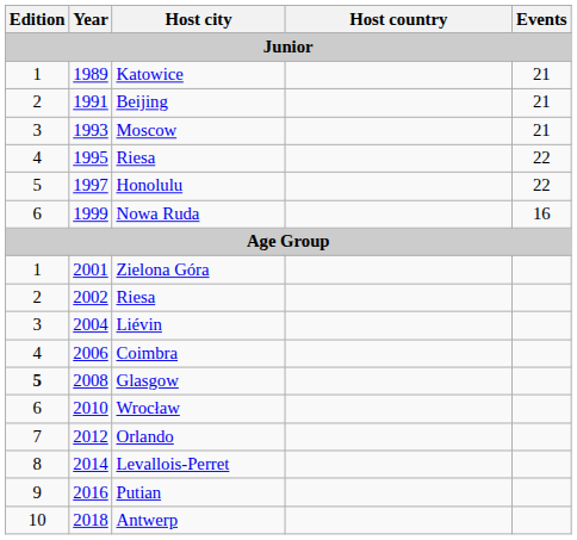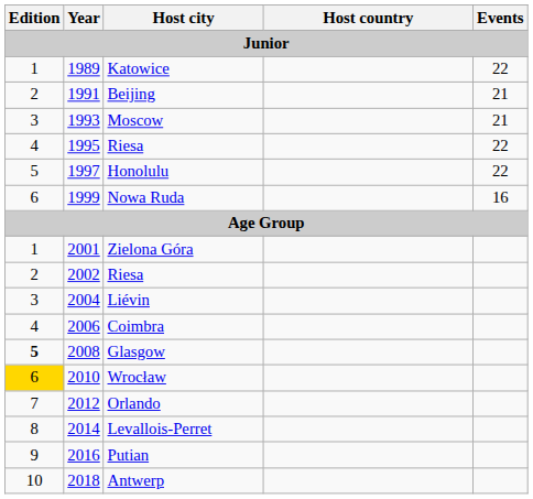 <table class="wikitable" style="font-size:100%">
 <tr>
 <th width=30>Edition</th>
 <th width=30>Year</th>
 <th width=150>Host city</th>
 <th width=200>Host country</th>
 <th width=30>Events</th>
 </tr>
 <tr>
 <td colspan="5" bgcolor="#cccccc"align=center><strong>Junior</strong></td>
 </tr>
 <tr>
 <td align=center>1</td>
 <td><a href='#'>1989</a></td>
 <td><a href='#'>Katowice</a></td>
 <td></td>
-<td align=center>21</td>
+<td align=center>22</td>
 </tr>
 <tr>
 <td align=center>2</td>
 <td><a href='#'>1991</a></td>
 <td><a href='#'>Beijing</a></td>
 <td></td>
 <td align=center>21</td>
 </tr>
 <tr>
 <td align=center>3</td>
 <td><a href='#'>1993</a></td>
 <td><a href='#'>Moscow</a></td>
 <td></td>
 <td align=center>21</td>
 </tr>
 <tr>
 <td align=center>4</td>
 <td><a href='#'>1995</a></td>
 <td><a href='#'>Riesa</a></td>
 <td></td>
 <td align=center>22</td>
 </tr>
 <tr>
 <td align=center>5</td>
 <td><a href='#'>1997</a></td>
 <td><a href='#'>Honolulu</a></td>
 <td></td>
 <td align=center>22</td>
 </tr>
 <tr>
 <td align=center>6</td>
 <td><a href='#'>1999</a></td>
 <td><a href='#'>Nowa Ruda</a></td>
 <td></td>
 <td align=center>16</td>
 </tr>
 <tr>
 <td colspan="5" bgcolor="#cccccc"align=center><strong>Age Group</strong></td>
 </tr>
 <tr>
 <td align=center>1</td>
 <td><a href='#'>2001</a></td>
 <td><a href='#'>Zielona Góra</a></td>
 <td></td>
 <td align=center></td>
 </tr>
 <tr>
 <td align=center>2</td>
 <td><a href='#'>2002</a></td>
 <td><a href='#'>Riesa</a></td>
 <td></td>
 <td align=center></td>
 </tr>
 <tr>
 <td align=center>3</td>
 <td><a href='#'>2004</a></td>
 <td><a href='#'>Liévin</a></td>
 <td></td>
 <td align=center></td>
 </tr>
 <tr>
 <td align=center>4</td>
 <td><a href='#'>2006</a></td>
 <td><a href='#'>Coimbra</a></td>
 <td></td>
 <td align=center></td>
 </tr>
 <tr>
 <td align=center><strong>5</strong></td>
 <td><a href='#'>2008</a></td>
 <td><a href='#'>Glasgow</a></td>
 <td></td>
 <td align=center></td>
 </tr>
 <tr>
-<td align=center>6</td>
+<td align=center style="background: gold;">6</td>
 <td><a href='#'>2010</a></td>
 <td><a href='#'>Wrocław</a></td>
 <td></td>
 <td align=center></td>
 </tr>
 <tr>
 <td align=center>7</td>
 <td><a href='#'>2012</a></td>
 <td><a href='#'>Orlando</a></td>
 <td></td>
 <td align=center></td>
 </tr>
 <tr>
 <td align=center>8</td>
 <td><a href='#'>2014</a></td>
 <td><a href='#'>Levallois-Perret</a></td>
 <td></td>
 <td align=center></td>
 </tr>
 <tr>
 <td align=center>9</td>
 <td><a href='#'>2016</a></td>
 <td><a href='#'>Putian</a></td>
 <td></td>
 <td align=center></td>
 </tr>
 <tr>
 <td align=center>10</td>
 <td><a href='#'>2018</a></td>
 <td><a href='#'>Antwerp</a></td>
 <td></td>
 <td align=center></td>
 </tr>
 </table>
